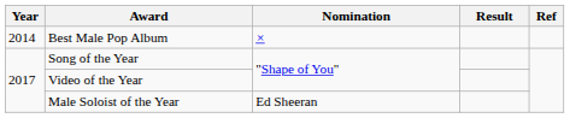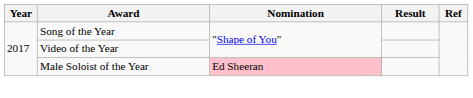 <table class="wikitable" style="max-width:75%;">
 <tr>
 <th width=5%>Year</th>
 <th style="width:30%;">Award</th>
 <th style="width:30%;">Nomination</th>
 <th style="width:10%;">Result</th>
 <th style="width:5%;">Ref</th>
-</tr>
-<tr>
-<td>2014</td>
-<td>Best Male Pop Album</td>
-<td><em><a href='#'>×</a></em></td>
-<td></td>
-<td></td>
 </tr>
 <tr>
 <td rowspan="3">2017</td>
 <td>Song of the Year</td>
 <td rowspan="2">"<a href='#'>Shape of You</a>"</td>
 <td></td>
 <td rowspan="3"></td>
 </tr>
 <tr>
 <td>Video of the Year</td>
 <td></td>
 </tr>
 <tr>
 <td>Male Soloist of the Year</td>
-<td>Ed Sheeran</td>
+<td style="background: pink;">Ed Sheeran</td>
 <td></td>
 </tr>
 </table>
